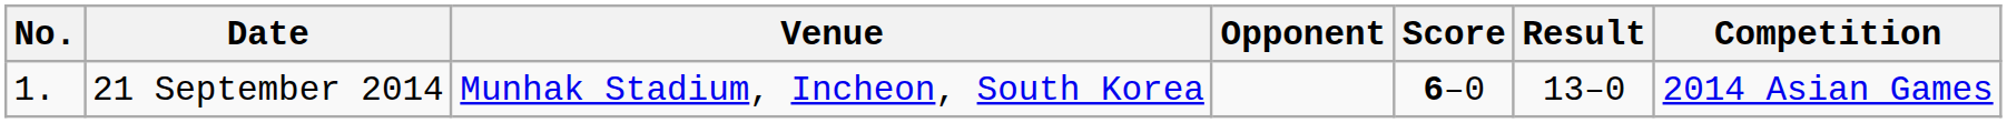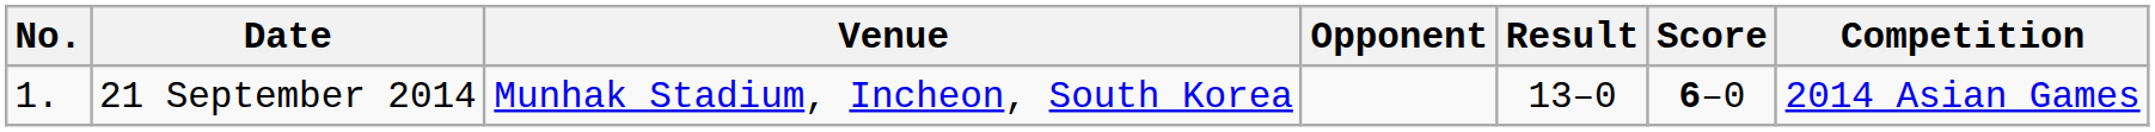 <table class="wikitable">
 <tr>
 <th>No.</th>
 <th>Date</th>
 <th>Venue</th>
 <th>Opponent</th>
+<th>Result</th>
 <th>Score</th>
-<th>Result</th>
 <th>Competition</th>
 </tr>
 <tr>
 <td>1.</td>
 <td>21 September 2014</td>
 <td><a href='#'>Munhak Stadium</a>, <a href='#'>Incheon</a>, <a href='#'>South Korea</a></td>
 <td></td>
+<td align=center>13–0</td>
 <td align=center><strong>6</strong>–0</td>
-<td align=center>13–0</td>
 <td><a href='#'>2014 Asian Games</a></td>
 </tr>
 </table>
